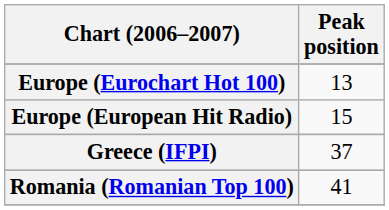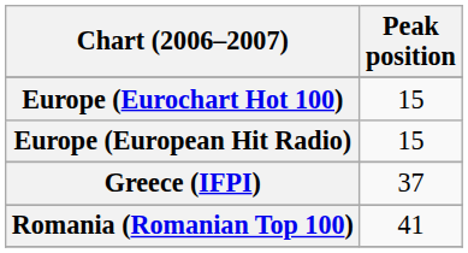 <table class="wikitable sortable plainrowheaders" style="text-align:center">
 <tr>
 <th scope="col">Chart (2006–2007)</th>
 <th scope="col">Peak<br>position</th>
 </tr>
 <tr>
 </tr>
 <tr>
 </tr>
 <tr>
 </tr>
 <tr>
 </tr>
 <tr>
 </tr>
 <tr>
 </tr>
 <tr>
 </tr>
 <tr>
 <th scope="row">Europe (<a href='#'>Eurochart Hot 100</a>)</th>
-<td>13</td>
+<td>15</td>
 </tr>
 <tr>
 <th scope="row">Europe (European Hit Radio)</th>
 <td>15</td>
 </tr>
 <tr>
 </tr>
 <tr>
 </tr>
 <tr>
 <th scope="row">Greece (<a href='#'>IFPI</a>)</th>
 <td>37</td>
 </tr>
 <tr>
 </tr>
 <tr>
 </tr>
 <tr>
 </tr>
 <tr>
 </tr>
 <tr>
 </tr>
 <tr>
 <th scope="row">Romania (<a href='#'>Romanian Top 100</a>)</th>
 <td>41</td>
 </tr>
 <tr>
 </tr>
 <tr>
 </tr>
 <tr>
 </tr>
 <tr>
 </tr>
 <tr>
 </tr>
 <tr>
 </tr>
 <tr>
 </tr>
 </table>
